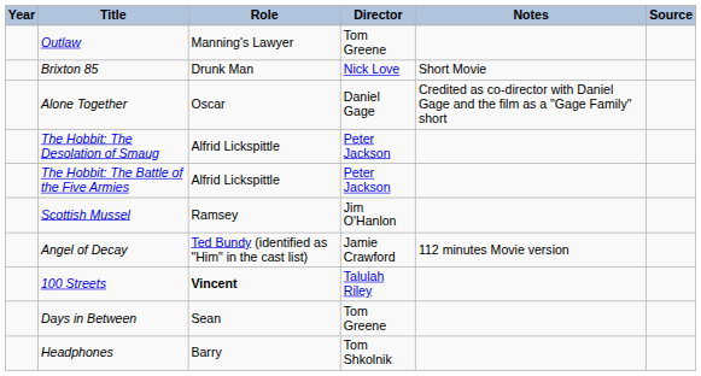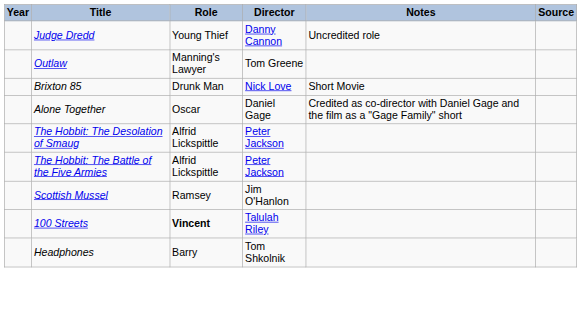 <table class="wikitable sortable plainrowheaders" style="width=100%; font-size: 100%;">
 <tr>
 <th style="background:#b0c4de;">Year</th>
 <th style="background:#b0c4de;">Title</th>
 <th style="background:#b0c4de;">Role</th>
 <th style="background:#b0c4de;">Director</th>
 <th style="background:#b0c4de;" class="unsortable">Notes</th>
 <th style="background:#b0c4de;" class="unsortable">Source</th>
+</tr>
+<tr>
+<td></td>
+<td><em><a href='#'>Judge Dredd</a></em></td>
+<td>Young Thief</td>
+<td><a href='#'>Danny Cannon</a></td>
+<td>Uncredited role</td>
+<td></td>
 </tr>
 <tr>
 <td></td>
 <td><em><a href='#'>Outlaw</a></em></td>
 <td>Manning's Lawyer</td>
 <td>Tom Greene</td>
 <td></td>
 <td> </td>
 </tr>
 <tr>
 <td></td>
 <td><em>Brixton 85</em></td>
 <td>Drunk Man</td>
 <td><a href='#'>Nick Love</a></td>
 <td>Short Movie</td>
 <td> </td>
 </tr>
 <tr>
 <td></td>
 <td><em>Alone Together</em></td>
 <td>Oscar</td>
 <td>Daniel Gage</td>
 <td>Credited as co-director with Daniel Gage and the film as a "Gage Family" short</td>
 <td>  </td>
 </tr>
 <tr>
 <td></td>
 <td><em><a href='#'>The Hobbit: The Desolation of Smaug</a></em></td>
 <td>Alfrid Lickspittle</td>
 <td><a href='#'>Peter Jackson</a></td>
 <td></td>
 <td>  </td>
 </tr>
 <tr>
 <td></td>
 <td><em><a href='#'>The Hobbit: The Battle of the Five Armies</a></em></td>
 <td>Alfrid Lickspittle</td>
 <td><a href='#'>Peter Jackson</a></td>
 <td></td>
 <td></td>
 </tr>
 <tr>
 <td></td>
 <td><em><a href='#'>Scottish Mussel</a></em></td>
 <td>Ramsey</td>
 <td>Jim O'Hanlon</td>
 <td></td>
 <td> </td>
 </tr>
 <tr>
 <td></td>
-<td><em>Angel of Decay</em></td>
-<td><a href='#'>Ted Bundy</a> (identified as "Him" in the cast list)</td>
-<td>Jamie Crawford</td>
-<td>112 minutes Movie version</td>
-<td></td>
-</tr>
-<tr>
-<td></td>
 <td><em><a href='#'>100 Streets</a></em></td>
 <td><strong>Vincent</strong></td>
 <td><a href='#'>Talulah Riley</a></td>
-<td></td>
-<td> </td>
-</tr>
-<tr>
-<td></td>
-<td><em>Days in Between</em></td>
-<td>Sean</td>
-<td>Tom Greene</td>
 <td></td>
 <td> </td>
 </tr>
 <tr>
 <td></td>
 <td><em>Headphones</em></td>
 <td>Barry</td>
 <td>Tom Shkolnik</td>
 <td></td>
 <td> </td>
 </tr>
 </table>
